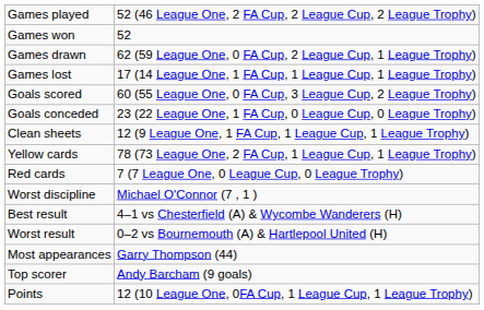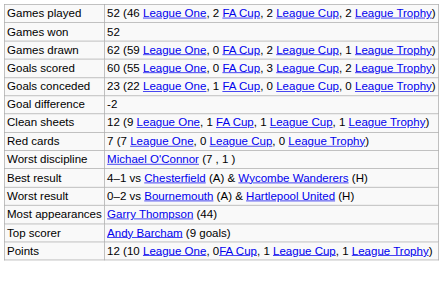 <table class="wikitable">
 <tr>
 <td>Games played</td>
 <td>52 (46 <a href='#'>League One</a>, 2 <a href='#'>FA Cup</a>, 2 <a href='#'>League Cup</a>, 2 <a href='#'>League Trophy</a>)</td>
 </tr>
 <tr>
 <td>Games won</td>
 <td>52</td>
 </tr>
 <tr>
 <td>Games drawn</td>
 <td>62 (59 <a href='#'>League One</a>, 0 <a href='#'>FA Cup</a>, 2 <a href='#'>League Cup</a>, 1 <a href='#'>League Trophy</a>)</td>
 </tr>
 <tr>
-<td>Games lost</td>
-<td>17 (14 <a href='#'>League One</a>, 1 <a href='#'>FA Cup</a>, 1 <a href='#'>League Cup</a>, 1 <a href='#'>League Trophy</a>)</td>
-</tr>
-<tr>
 <td>Goals scored</td>
 <td>60 (55 <a href='#'>League One</a>, 0 <a href='#'>FA Cup</a>, 3 <a href='#'>League Cup</a>, 2 <a href='#'>League Trophy</a>)</td>
 </tr>
 <tr>
 <td>Goals conceded</td>
 <td>23 (22 <a href='#'>League One</a>, 1 <a href='#'>FA Cup</a>, 0 <a href='#'>League Cup</a>, 0 <a href='#'>League Trophy</a>)</td>
 </tr>
 <tr>
+<td>Goal difference</td>
+<td>-2</td>
+</tr>
+<tr>
 <td>Clean sheets</td>
 <td>12 (9 <a href='#'>League One</a>, 1 <a href='#'>FA Cup</a>, 1 <a href='#'>League Cup</a>, 1 <a href='#'>League Trophy</a>)</td>
-</tr>
-<tr>
-<td>Yellow cards</td>
-<td>78 (73 <a href='#'>League One</a>, 2 <a href='#'>FA Cup</a>, 1 <a href='#'>League Cup</a>, 1 <a href='#'>League Trophy</a>)</td>
 </tr>
 <tr>
 <td>Red cards</td>
 <td>7 (7 <a href='#'>League One</a>, 0 <a href='#'>League Cup</a>, 0 <a href='#'>League Trophy</a>)</td>
 </tr>
 <tr>
 <td>Worst discipline</td>
 <td><a href='#'>Michael O'Connor</a> (7 , 1 )</td>
 </tr>
 <tr>
 <td>Best result</td>
 <td>4–1 vs <a href='#'>Chesterfield</a> (A) & <a href='#'>Wycombe Wanderers</a> (H)</td>
 </tr>
 <tr>
 <td>Worst result</td>
 <td>0–2 vs <a href='#'>Bournemouth</a> (A) & <a href='#'>Hartlepool United</a> (H)</td>
 </tr>
 <tr>
 <td>Most appearances</td>
 <td><a href='#'>Garry Thompson</a> (44)</td>
 </tr>
 <tr>
 <td>Top scorer</td>
 <td><a href='#'>Andy Barcham</a> (9 goals)</td>
 </tr>
 <tr>
 <td>Points</td>
 <td>12 (10 <a href='#'>League One</a>, 0<a href='#'>FA Cup</a>, 1 <a href='#'>League Cup</a>, 1 <a href='#'>League Trophy</a>)</td>
 </tr>
 </table>
